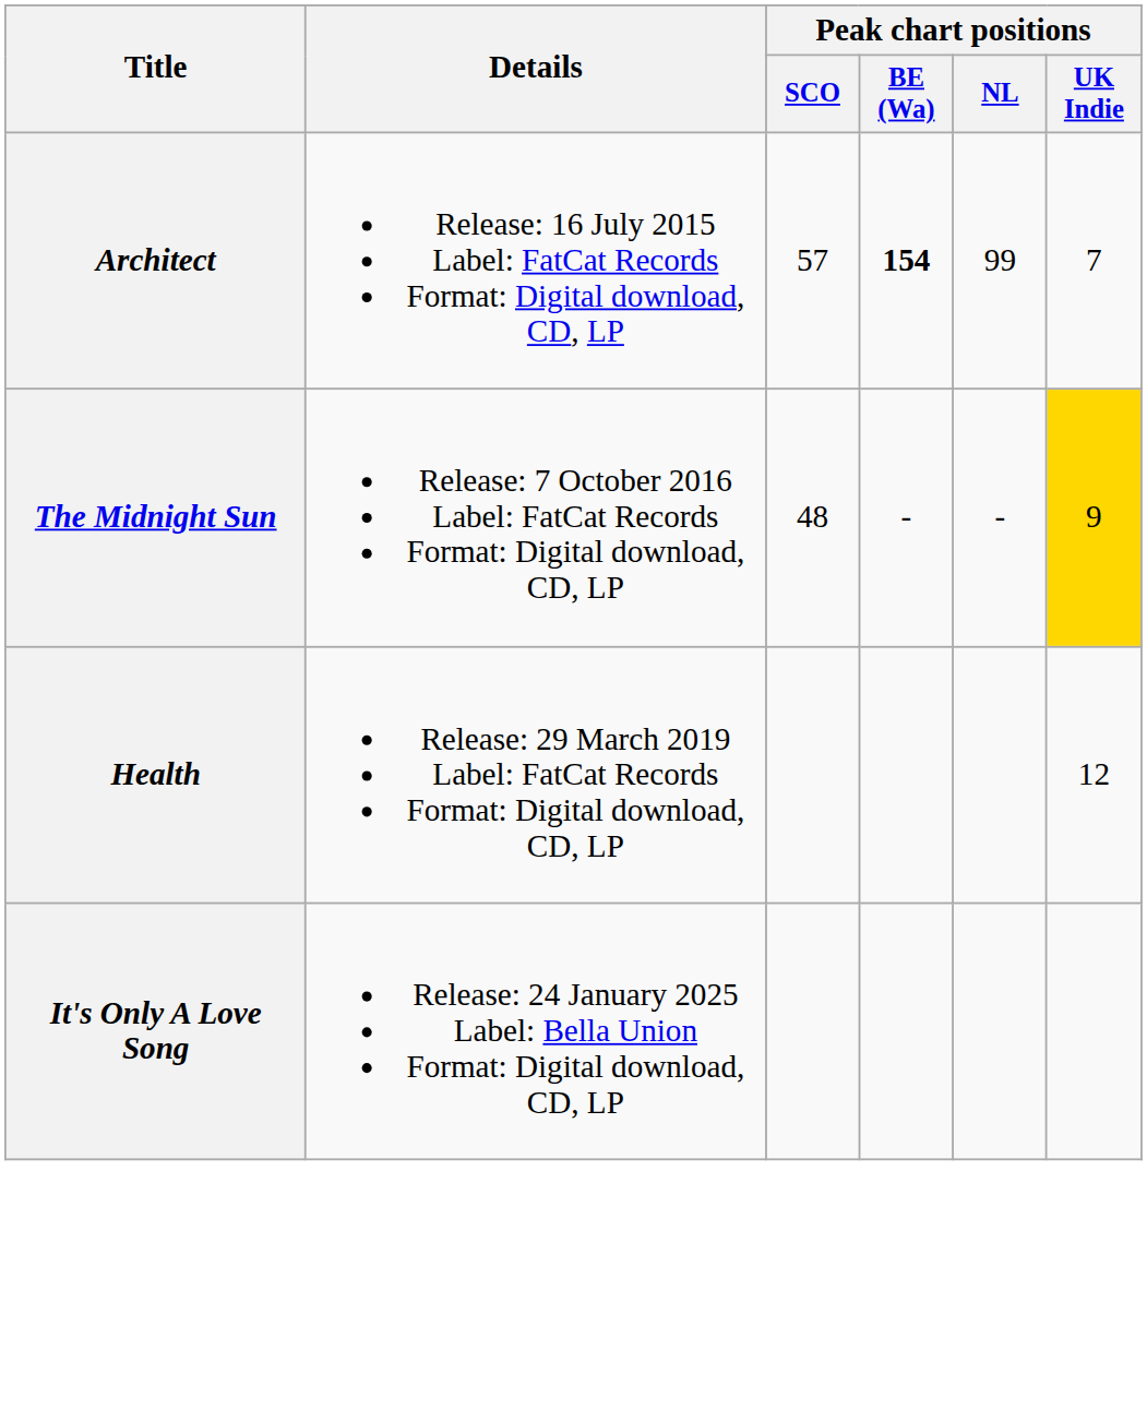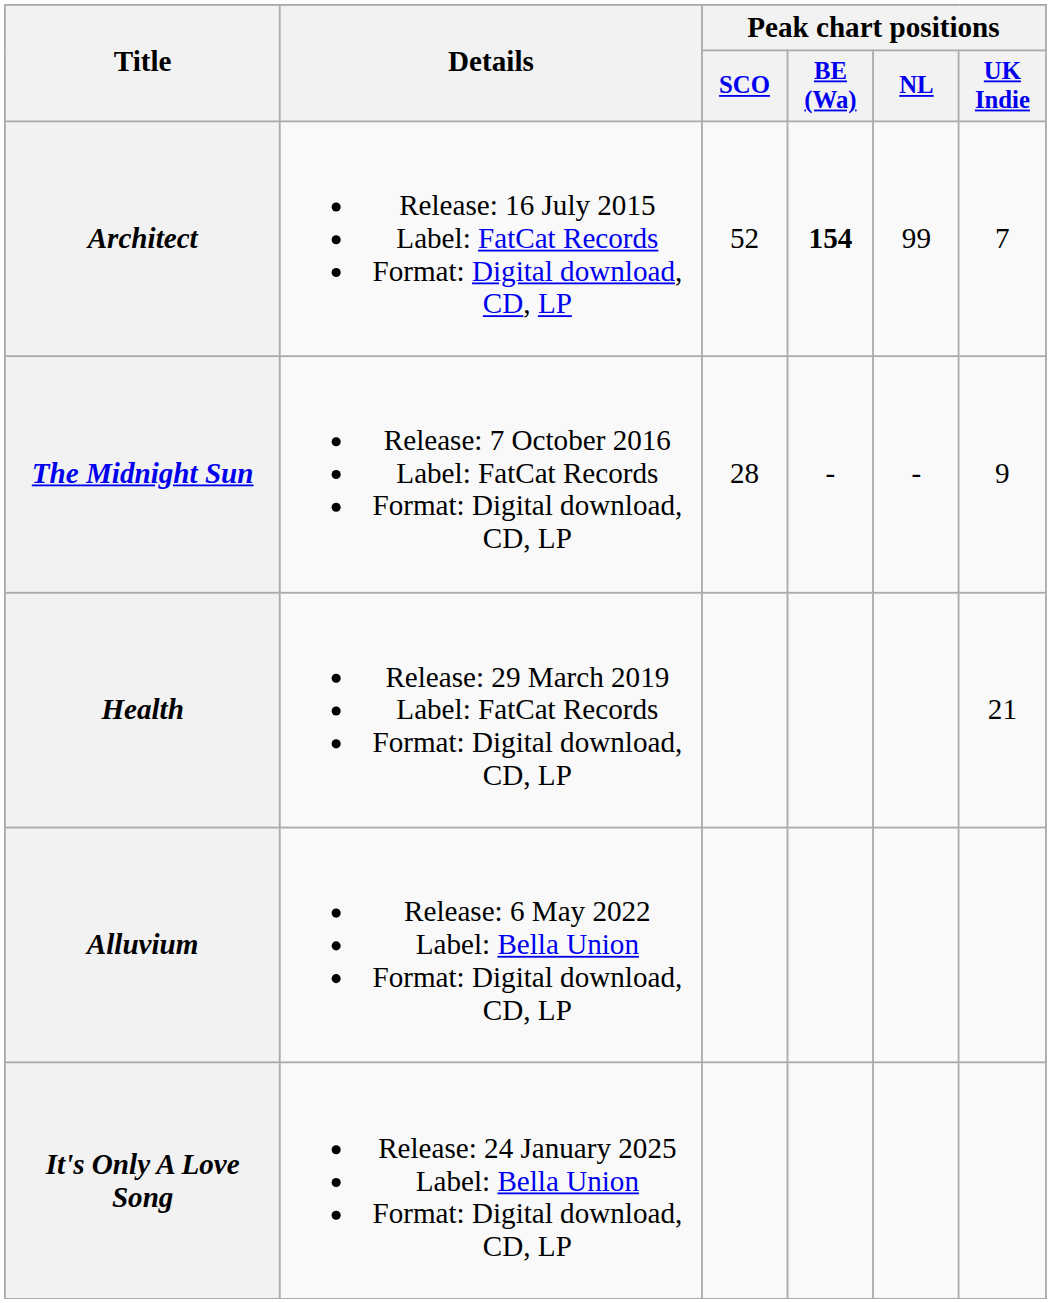 <table class="wikitable plainrowheaders" style="text-align:center;">
 <tr>
 <th scope="col" rowspan="2" style="width:9em;">Title</th>
 <th scope="col" rowspan="2" style="width:14em;">Details</th>
 <th scope="col" colspan="4">Peak chart positions</th>
 </tr>
 <tr>
 <th scope="col" style="width:3em;font-size:85%;"><a href='#'>SCO</a></th>
 <th scope="col" style="width:3em;font-size:85%;"><a href='#'>BE (Wa)</a></th>
 <th scope="col" style="width:3em;font-size:85%;"><a href='#'>NL</a></th>
 <th scope="col" style="width:3em;font-size:85%;"><a href='#'>UK Indie</a></th>
 </tr>
 <tr>
 <th scope="row"><em>Architect</em></th>
 <td><br><ul><li>Release: 16 July 2015</li><li>Label: <a href='#'>FatCat Records</a></li><li>Format: <a href='#'>Digital download</a>, <a href='#'>CD</a>, <a href='#'>LP</a></li></ul></td>
-<td>57</td>
+<td>52</td>
 <td><strong>154</strong></td>
 <td>99</td>
 <td>7</td>
 </tr>
 <tr>
 <th scope="row"><em><a href='#'>The Midnight Sun</a></em></th>
 <td><br><ul><li>Release: 7 October 2016</li><li>Label: FatCat Records</li><li>Format: Digital download, CD, LP</li></ul></td>
-<td>48</td>
+<td>28</td>
 <td>-</td>
 <td>-</td>
-<td style="background: gold;">9</td>
+<td>9</td>
 </tr>
 <tr>
 <th scope="row"><em>Health</em></th>
 <td><br><ul><li>Release: 29 March 2019</li><li>Label: FatCat Records</li><li>Format: Digital download, CD, LP</li></ul></td>
 <td></td>
 <td></td>
 <td></td>
-<td>12</td>
+<td>21</td>
+</tr>
+<tr>
+<th scope="row"><em>Alluvium</em></th>
+<td><br><ul><li>Release: 6 May 2022</li><li>Label: <a href='#'>Bella Union</a></li><li>Format: Digital download, CD, LP</li></ul></td>
+<td></td>
+<td></td>
+<td></td>
+<td></td>
 </tr>
 <tr>
 <th scope="row"><em> It's Only A Love Song </em></th>
 <td><br><ul><li>Release: 24 January 2025</li><li>Label: <a href='#'>Bella Union</a></li><li>Format: Digital download, CD, LP</li></ul></td>
 <td></td>
 <td></td>
 <td></td>
 <td></td>
 </tr>
 </table>
